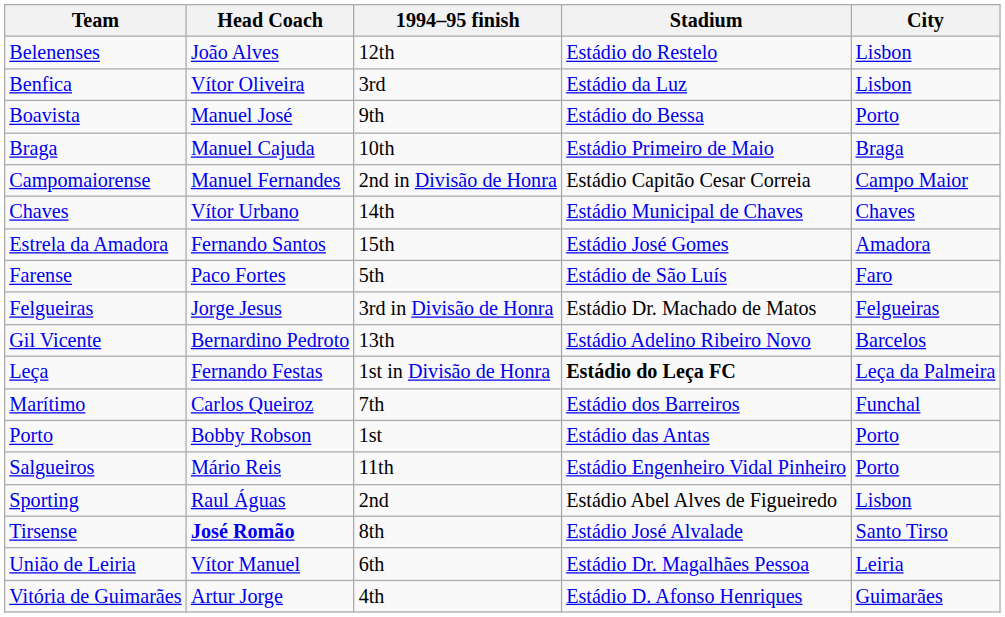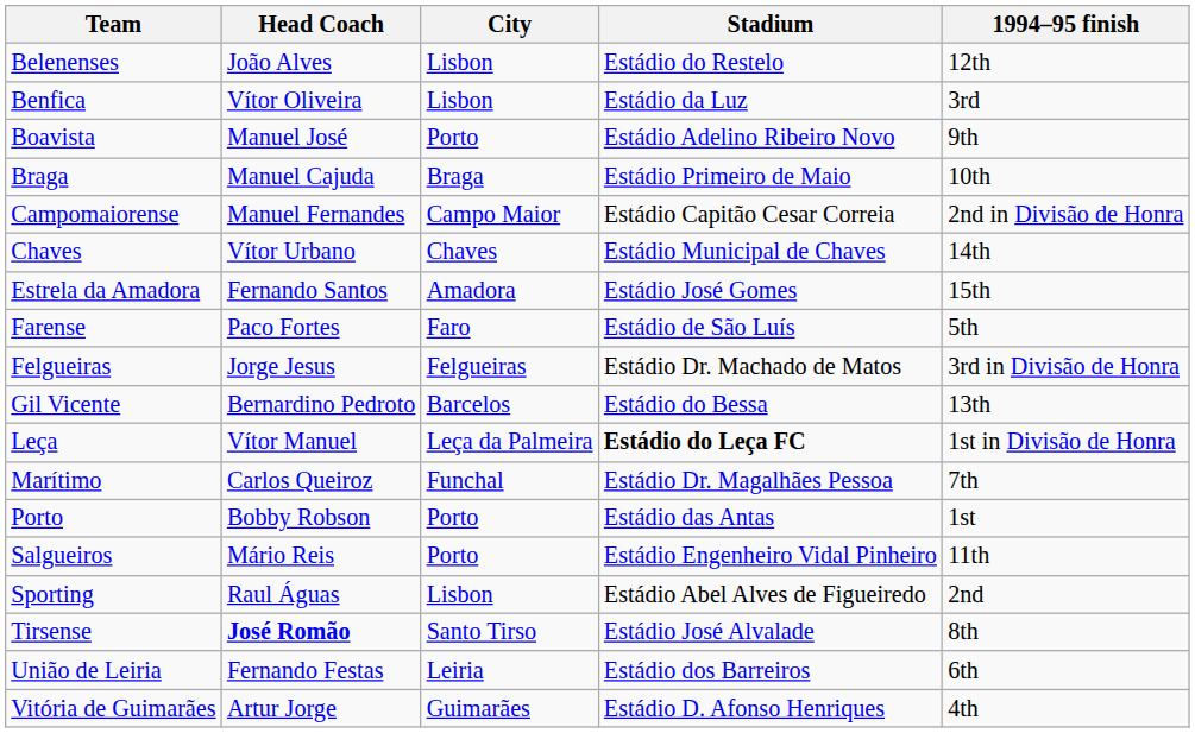 <table class="wikitable sortable" style="text-align: left;">
 <tr>
 <th>Team</th>
 <th>Head Coach</th>
+<th>City</th>
+<th>Stadium</th>
 <th data-sort-type="number">1994–95 finish</th>
-<th>Stadium</th>
-<th>City</th>
 </tr>
 <tr>
 <td><a href='#'>Belenenses</a></td>
 <td> <a href='#'>João Alves</a></td>
+<td><a href='#'>Lisbon</a></td>
+<td><a href='#'>Estádio do Restelo</a></td>
 <td>12th</td>
-<td><a href='#'>Estádio do Restelo</a></td>
-<td><a href='#'>Lisbon</a></td>
 </tr>
 <tr>
 <td><a href='#'>Benfica</a></td>
 <td> <a href='#'>Vítor Oliveira</a></td>
+<td><a href='#'>Lisbon</a></td>
+<td><a href='#'>Estádio da Luz</a></td>
 <td>3rd</td>
-<td><a href='#'>Estádio da Luz</a></td>
-<td><a href='#'>Lisbon</a></td>
 </tr>
 <tr>
 <td><a href='#'>Boavista</a></td>
 <td> <a href='#'>Manuel José</a></td>
+<td><a href='#'>Porto</a></td>
+<td><a href='#'>Estádio Adelino Ribeiro Novo</a></td>
 <td>9th</td>
-<td><a href='#'>Estádio do Bessa</a></td>
-<td><a href='#'>Porto</a></td>
 </tr>
 <tr>
 <td><a href='#'>Braga</a></td>
 <td> <a href='#'>Manuel Cajuda</a></td>
+<td><a href='#'>Braga</a></td>
+<td><a href='#'>Estádio Primeiro de Maio</a></td>
 <td>10th</td>
-<td><a href='#'>Estádio Primeiro de Maio</a></td>
-<td><a href='#'>Braga</a></td>
 </tr>
 <tr>
 <td><a href='#'>Campomaiorense</a></td>
 <td> <a href='#'>Manuel Fernandes</a></td>
+<td><a href='#'>Campo Maior</a></td>
+<td>Estádio Capitão Cesar Correia</td>
 <td>2nd in <a href='#'>Divisão de Honra</a></td>
-<td>Estádio Capitão Cesar Correia</td>
-<td><a href='#'>Campo Maior</a></td>
 </tr>
 <tr>
 <td><a href='#'>Chaves</a></td>
 <td> <a href='#'>Vítor Urbano</a></td>
+<td><a href='#'>Chaves</a></td>
+<td><a href='#'>Estádio Municipal de Chaves</a></td>
 <td>14th</td>
-<td><a href='#'>Estádio Municipal de Chaves</a></td>
-<td><a href='#'>Chaves</a></td>
 </tr>
 <tr>
 <td><a href='#'>Estrela da Amadora</a></td>
 <td> <a href='#'>Fernando Santos</a></td>
+<td><a href='#'>Amadora</a></td>
+<td><a href='#'>Estádio José Gomes</a></td>
 <td>15th</td>
-<td><a href='#'>Estádio José Gomes</a></td>
-<td><a href='#'>Amadora</a></td>
 </tr>
 <tr>
 <td><a href='#'>Farense</a></td>
 <td> <a href='#'>Paco Fortes</a></td>
+<td><a href='#'>Faro</a></td>
+<td><a href='#'>Estádio de São Luís</a></td>
 <td>5th</td>
-<td><a href='#'>Estádio de São Luís</a></td>
-<td><a href='#'>Faro</a></td>
 </tr>
 <tr>
 <td><a href='#'>Felgueiras</a></td>
 <td> <a href='#'>Jorge Jesus</a></td>
+<td><a href='#'>Felgueiras</a></td>
+<td>Estádio Dr. Machado de Matos</td>
 <td>3rd in <a href='#'>Divisão de Honra</a></td>
-<td>Estádio Dr. Machado de Matos</td>
-<td><a href='#'>Felgueiras</a></td>
 </tr>
 <tr>
 <td><a href='#'>Gil Vicente</a></td>
 <td> <a href='#'>Bernardino Pedroto</a></td>
+<td><a href='#'>Barcelos</a></td>
+<td><a href='#'>Estádio do Bessa</a></td>
 <td>13th</td>
-<td><a href='#'>Estádio Adelino Ribeiro Novo</a></td>
-<td><a href='#'>Barcelos</a></td>
 </tr>
 <tr>
 <td><a href='#'>Leça</a></td>
-<td>  <a href='#'>Fernando Festas</a></td>
+<td> <a href='#'>Vítor Manuel</a></td>
+<td><a href='#'>Leça da Palmeira</a></td>
+<td><strong>Estádio do Leça FC</strong></td>
 <td>1st in <a href='#'>Divisão de Honra</a></td>
-<td><strong>Estádio do Leça FC</strong></td>
-<td><a href='#'>Leça da Palmeira</a></td>
 </tr>
 <tr>
 <td><a href='#'>Marítimo</a></td>
 <td> <a href='#'>Carlos Queiroz</a></td>
+<td><a href='#'>Funchal</a></td>
+<td><a href='#'>Estádio Dr. Magalhães Pessoa</a></td>
 <td>7th</td>
-<td><a href='#'>Estádio dos Barreiros</a></td>
-<td><a href='#'>Funchal</a></td>
 </tr>
 <tr>
 <td><a href='#'>Porto</a></td>
 <td> <a href='#'>Bobby Robson</a></td>
+<td><a href='#'>Porto</a></td>
+<td><a href='#'>Estádio das Antas</a></td>
 <td>1st</td>
-<td><a href='#'>Estádio das Antas</a></td>
-<td><a href='#'>Porto</a></td>
 </tr>
 <tr>
 <td><a href='#'>Salgueiros</a></td>
 <td> <a href='#'>Mário Reis</a></td>
+<td><a href='#'>Porto</a></td>
+<td><a href='#'>Estádio Engenheiro Vidal Pinheiro</a></td>
 <td>11th</td>
-<td><a href='#'>Estádio Engenheiro Vidal Pinheiro</a></td>
-<td><a href='#'>Porto</a></td>
 </tr>
 <tr>
 <td><a href='#'>Sporting</a></td>
 <td> <a href='#'>Raul Águas</a></td>
+<td><a href='#'>Lisbon</a></td>
+<td>Estádio Abel Alves de Figueiredo</td>
 <td>2nd</td>
-<td>Estádio Abel Alves de Figueiredo</td>
-<td><a href='#'>Lisbon</a></td>
 </tr>
 <tr>
 <td><a href='#'>Tirsense</a></td>
 <td><strong> <a href='#'>José Romão</a></strong></td>
+<td><a href='#'>Santo Tirso</a></td>
+<td><a href='#'>Estádio José Alvalade</a></td>
 <td>8th</td>
-<td><a href='#'>Estádio José Alvalade</a></td>
-<td><a href='#'>Santo Tirso</a></td>
 </tr>
 <tr>
 <td><a href='#'>União de Leiria</a></td>
-<td> <a href='#'>Vítor Manuel</a></td>
+<td>  <a href='#'>Fernando Festas</a></td>
+<td><a href='#'>Leiria</a></td>
+<td><a href='#'>Estádio dos Barreiros</a></td>
 <td>6th</td>
-<td><a href='#'>Estádio Dr. Magalhães Pessoa</a></td>
-<td><a href='#'>Leiria</a></td>
 </tr>
 <tr>
 <td><a href='#'>Vitória de Guimarães</a></td>
 <td> <a href='#'>Artur Jorge</a></td>
+<td><a href='#'>Guimarães</a></td>
+<td><a href='#'>Estádio D. Afonso Henriques</a></td>
 <td>4th</td>
-<td><a href='#'>Estádio D. Afonso Henriques</a></td>
-<td><a href='#'>Guimarães</a></td>
 </tr>
 </table>
